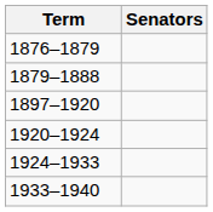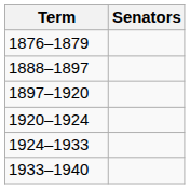 <table class=wikitable>
 <tr>
 <th style="width:6em;">Term</th>
 <th>Senators</th>
 </tr>
 <tr>
 <td>1876–1879</td>
 <td></td>
 </tr>
 <tr>
-<td>1879–1888</td>
+<td>1888–1897</td>
 <td></td>
 </tr>
 <tr>
 <td>1897–1920</td>
 <td></td>
 </tr>
 <tr>
 <td>1920–1924</td>
 <td></td>
 </tr>
 <tr>
 <td>1924–1933</td>
 <td></td>
 </tr>
 <tr>
 <td>1933–1940</td>
 <td></td>
 </tr>
 </table>
